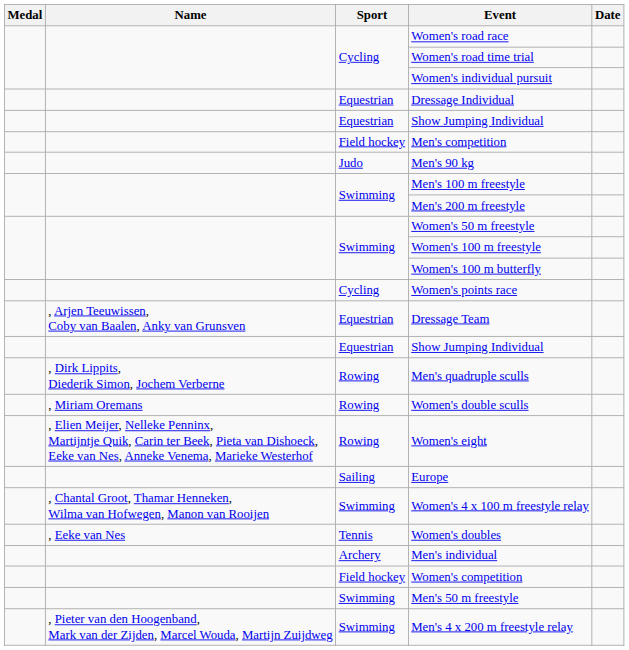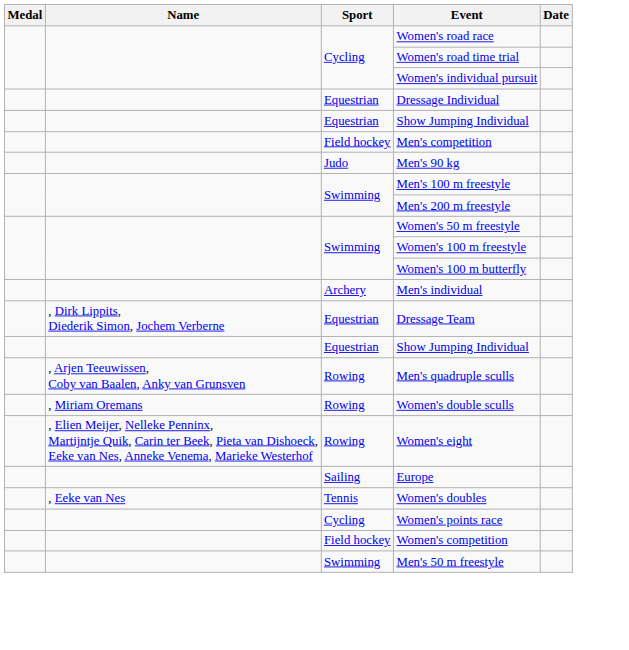 <table class="wikitable sortable" style="font-size:90%">
 <tr>
 <th>Medal</th>
 <th>Name</th>
 <th>Sport</th>
 <th>Event</th>
 <th>Date</th>
 </tr>
 <tr>
 <td rowspan=3></td>
 <td rowspan=3></td>
 <td rowspan=3><a href='#'>Cycling</a></td>
 <td><a href='#'>Women's road race</a></td>
 <td></td>
 </tr>
 <tr>
 <td><a href='#'>Women's road time trial</a></td>
 <td></td>
 </tr>
 <tr>
 <td><a href='#'>Women's individual pursuit</a></td>
 <td></td>
 </tr>
 <tr>
 <td></td>
 <td></td>
 <td><a href='#'>Equestrian</a></td>
 <td><a href='#'>Dressage Individual</a></td>
 <td></td>
 </tr>
 <tr>
 <td></td>
 <td></td>
 <td><a href='#'>Equestrian</a></td>
 <td><a href='#'>Show Jumping Individual</a></td>
 <td></td>
 </tr>
 <tr>
 <td></td>
 <td><br></td>
 <td><a href='#'>Field hockey</a></td>
 <td><a href='#'>Men's competition</a></td>
 <td></td>
 </tr>
 <tr>
 <td></td>
 <td></td>
 <td><a href='#'>Judo</a></td>
 <td><a href='#'>Men's 90 kg</a></td>
 <td></td>
 </tr>
 <tr>
 <td rowspan=2></td>
 <td rowspan=2></td>
 <td rowspan=2><a href='#'>Swimming</a></td>
 <td><a href='#'>Men's 100 m freestyle</a></td>
 <td></td>
 </tr>
 <tr>
 <td><a href='#'>Men's 200 m freestyle</a></td>
 <td></td>
 </tr>
 <tr>
 <td rowspan=3></td>
 <td rowspan=3></td>
 <td rowspan=3><a href='#'>Swimming</a></td>
 <td><a href='#'>Women's 50 m freestyle</a></td>
 <td></td>
 </tr>
 <tr>
 <td><a href='#'>Women's 100 m freestyle</a></td>
 <td></td>
 </tr>
 <tr>
 <td><a href='#'>Women's 100 m butterfly</a></td>
 <td></td>
 </tr>
 <tr>
 <td></td>
 <td></td>
-<td><a href='#'>Cycling</a></td>
-<td><a href='#'>Women's points race</a></td>
+<td><a href='#'>Archery</a></td>
+<td><a href='#'>Men's individual</a></td>
 <td></td>
 </tr>
 <tr>
 <td></td>
-<td>, <a href='#'>Arjen Teeuwissen</a>,<br><a href='#'>Coby van Baalen</a>, <a href='#'>Anky van Grunsven</a></td>
+<td>, <a href='#'>Dirk Lippits</a>,<br><a href='#'>Diederik Simon</a>, <a href='#'>Jochem Verberne</a></td>
 <td><a href='#'>Equestrian</a></td>
 <td><a href='#'>Dressage Team</a></td>
 <td></td>
 </tr>
 <tr>
 <td></td>
 <td></td>
 <td><a href='#'>Equestrian</a></td>
 <td><a href='#'>Show Jumping Individual</a></td>
 <td></td>
 </tr>
 <tr>
 <td></td>
-<td>, <a href='#'>Dirk Lippits</a>,<br><a href='#'>Diederik Simon</a>, <a href='#'>Jochem Verberne</a></td>
+<td>, <a href='#'>Arjen Teeuwissen</a>,<br><a href='#'>Coby van Baalen</a>, <a href='#'>Anky van Grunsven</a></td>
 <td><a href='#'>Rowing</a></td>
 <td><a href='#'>Men's quadruple sculls</a></td>
 <td></td>
 </tr>
 <tr>
 <td></td>
 <td>, <a href='#'>Miriam Oremans</a></td>
 <td><a href='#'>Rowing</a></td>
 <td><a href='#'>Women's double sculls</a></td>
 <td></td>
 </tr>
 <tr>
 <td></td>
 <td>, <a href='#'>Elien Meijer</a>, <a href='#'>Nelleke Penninx</a>,<br><a href='#'>Martijntje Quik</a>, <a href='#'>Carin ter Beek</a>, <a href='#'>Pieta van Dishoeck</a>,<br><a href='#'>Eeke van Nes</a>, <a href='#'>Anneke Venema</a>, <a href='#'>Marieke Westerhof</a></td>
 <td><a href='#'>Rowing</a></td>
 <td><a href='#'>Women's eight</a></td>
 <td></td>
 </tr>
 <tr>
 <td></td>
 <td></td>
 <td><a href='#'>Sailing</a></td>
 <td><a href='#'>Europe</a></td>
 <td></td>
 </tr>
 <tr>
 <td></td>
-<td>, <a href='#'>Chantal Groot</a>, <a href='#'>Thamar Henneken</a>,<br><a href='#'>Wilma van Hofwegen</a>, <a href='#'>Manon van Rooijen</a></td>
-<td><a href='#'>Swimming</a></td>
-<td><a href='#'>Women's 4 x 100 m freestyle relay</a></td>
-<td></td>
-</tr>
-<tr>
-<td></td>
 <td>, <a href='#'>Eeke van Nes</a></td>
 <td><a href='#'>Tennis</a></td>
 <td><a href='#'>Women's doubles</a></td>
 <td></td>
 </tr>
 <tr>
 <td></td>
 <td></td>
-<td><a href='#'>Archery</a></td>
-<td><a href='#'>Men's individual</a></td>
+<td><a href='#'>Cycling</a></td>
+<td><a href='#'>Women's points race</a></td>
 <td></td>
 </tr>
 <tr>
 <td></td>
 <td><br></td>
 <td><a href='#'>Field hockey</a></td>
 <td><a href='#'>Women's competition</a></td>
 <td></td>
 </tr>
 <tr>
 <td></td>
 <td></td>
 <td><a href='#'>Swimming</a></td>
 <td><a href='#'>Men's 50 m freestyle</a></td>
 <td></td>
 </tr>
-<tr>
-<td></td>
-<td>, <a href='#'>Pieter van den Hoogenband</a>,<br><a href='#'>Mark van der Zijden</a>, <a href='#'>Marcel Wouda</a>, <a href='#'>Martijn Zuijdweg</a></td>
-<td><a href='#'>Swimming</a></td>
-<td><a href='#'>Men's 4 x 200 m freestyle relay</a></td>
-<td></td>
-</tr>
 </table>
